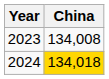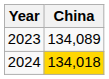 <table class="wikitable">
 <tr>
 <th>Year</th>
 <th>China</th>
 </tr>
 <tr>
 <td>2023</td>
-<td>134,008</td>
+<td>134,089</td>
 </tr>
 <tr>
 <td>2024</td>
 <td style="background: gold;">134,018</td>
 </tr>
 </table>
